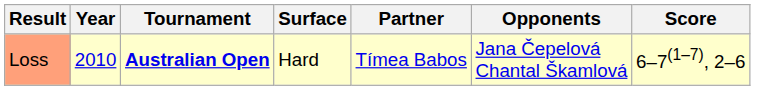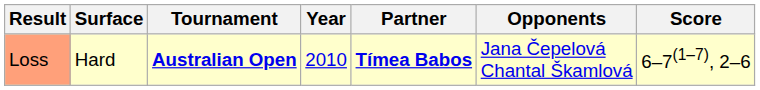 <table class="sortable wikitable">
 <tr>
 <th>Result</th>
+<th>Surface</th>
+<th>Tournament</th>
 <th>Year</th>
-<th>Tournament</th>
-<th>Surface</th>
 <th>Partner</th>
 <th>Opponents</th>
 <th class="unsortable">Score</th>
 </tr>
 <tr style="background:#ffc;">
 <td style="background:#ffa07a;">Loss</td>
+<td>Hard</td>
+<td><strong><a href='#'>Australian Open</a></strong></td>
 <td><a href='#'>2010</a></td>
-<td><strong><a href='#'>Australian Open</a></strong></td>
-<td>Hard</td>
-<td> <a href='#'>Tímea Babos</a></td>
+<td><strong> <a href='#'>Tímea Babos</a></strong></td>
 <td> <a href='#'>Jana Čepelová</a> <br>  <a href='#'>Chantal Škamlová</a></td>
 <td>6–7<sup>(1–7)</sup>, 2–6</td>
 </tr>
 </table>
